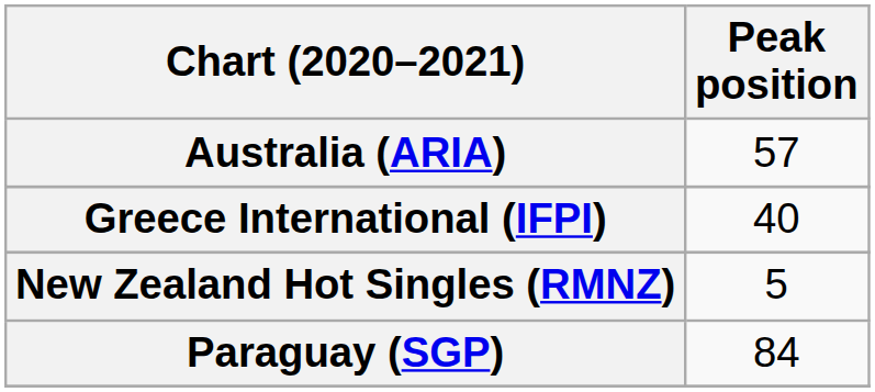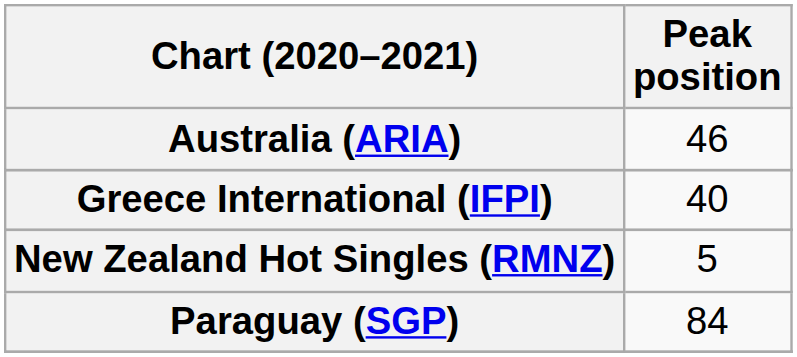 <table class="wikitable sortable plainrowheaders" style="text-align:center">
 <tr>
 <th scope="col">Chart (2020–2021)</th>
 <th scope="col">Peak<br>position</th>
 </tr>
 <tr>
 <th scope="row">Australia (<a href='#'>ARIA</a>)</th>
-<td>57</td>
+<td>46</td>
 </tr>
 <tr>
 </tr>
 <tr>
 </tr>
 <tr>
 </tr>
 <tr>
 <th scope="row">Greece International (<a href='#'>IFPI</a>)</th>
 <td>40</td>
 </tr>
 <tr>
 </tr>
 <tr>
 <th scope="row">New Zealand Hot Singles (<a href='#'>RMNZ</a>)</th>
 <td>5</td>
 </tr>
 <tr>
 <th scope="row">Paraguay (<a href='#'>SGP</a>)</th>
 <td>84</td>
 </tr>
 <tr>
 </tr>
 <tr>
 </tr>
 <tr>
 </tr>
 <tr>
 </tr>
 <tr>
 </tr>
 <tr>
 </tr>
 <tr>
 </tr>
 </table>
